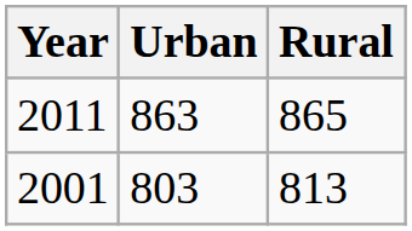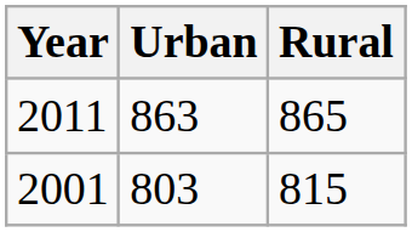 <table class="wikitable sortable">
 <tr>
 <th>Year</th>
 <th>Urban</th>
 <th>Rural</th>
 </tr>
 <tr>
 <td>2011</td>
 <td>863</td>
 <td>865</td>
 </tr>
 <tr>
 <td>2001</td>
 <td>803</td>
-<td>813</td>
+<td>815</td>
 </tr>
 </table>
